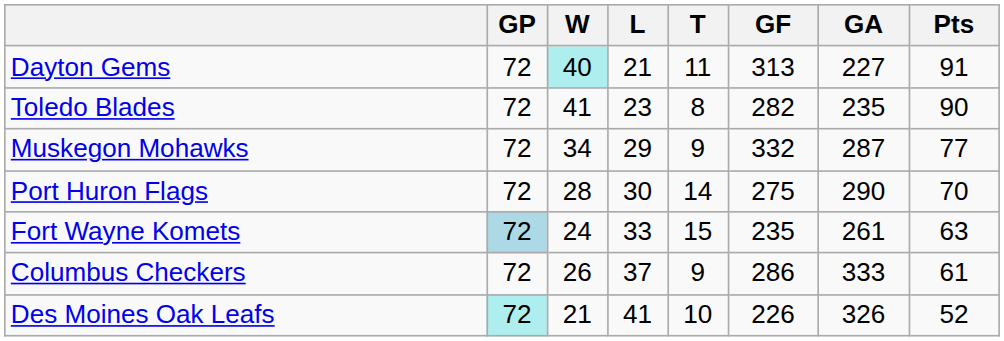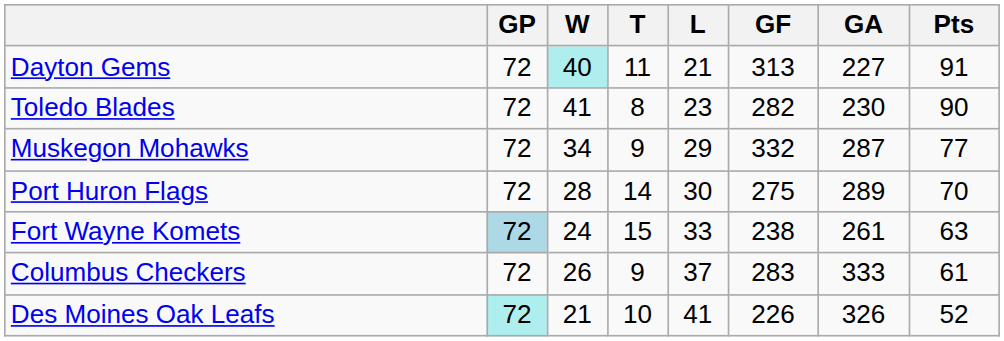 <table class="wikitable">
 <tr>
 <th width="40%"></th>
 <th width="5%">GP</th>
 <th width="5%">W</th>
+<th width="5%">T</th>
 <th width="5%">L</th>
-<th width="5%">T</th>
 <th width="7.5%">GF</th>
 <th width="7.5%">GA</th>
 <th width="7.5%">Pts</th>
 </tr>
 <tr align="center">
 <td align="left"><a href='#'>Dayton Gems</a></td>
 <td>72</td>
 <td style="background: paleturquoise;">40</td>
+<td>11</td>
 <td>21</td>
-<td>11</td>
 <td>313</td>
 <td>227</td>
 <td>91</td>
 </tr>
 <tr align="center">
 <td align="left"><a href='#'>Toledo Blades</a></td>
 <td>72</td>
 <td>41</td>
+<td>8</td>
 <td>23</td>
-<td>8</td>
 <td>282</td>
-<td>235</td>
+<td>230</td>
 <td>90</td>
 </tr>
 <tr align="center">
 <td align="left"><a href='#'>Muskegon Mohawks</a></td>
 <td>72</td>
 <td>34</td>
+<td>9</td>
 <td>29</td>
-<td>9</td>
 <td>332</td>
 <td>287</td>
 <td>77</td>
 </tr>
 <tr align="center">
 <td align="left"><a href='#'>Port Huron Flags</a></td>
 <td>72</td>
 <td>28</td>
+<td>14</td>
 <td>30</td>
-<td>14</td>
 <td>275</td>
-<td>290</td>
+<td>289</td>
 <td>70</td>
 </tr>
 <tr align="center">
 <td align="left"><a href='#'>Fort Wayne Komets</a></td>
 <td style="background: lightblue;">72</td>
 <td>24</td>
+<td>15</td>
 <td>33</td>
-<td>15</td>
-<td>235</td>
+<td>238</td>
 <td>261</td>
 <td>63</td>
 </tr>
 <tr align="center">
 <td align="left"><a href='#'>Columbus Checkers</a></td>
 <td>72</td>
 <td>26</td>
+<td>9</td>
 <td>37</td>
-<td>9</td>
-<td>286</td>
+<td>283</td>
 <td>333</td>
 <td>61</td>
 </tr>
 <tr align="center">
 <td align="left"><a href='#'>Des Moines Oak Leafs</a></td>
 <td style="background: paleturquoise;">72</td>
 <td>21</td>
+<td>10</td>
 <td>41</td>
-<td>10</td>
 <td>226</td>
 <td>326</td>
 <td>52</td>
 </tr>
 </table>
